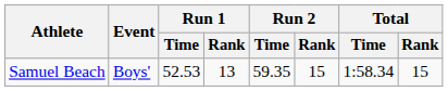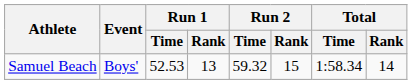 <table class="wikitable" style="font-size:90%">
 <tr>
 <th rowspan="2">Athlete</th>
 <th rowspan="2">Event</th>
 <th colspan="2">Run 1</th>
 <th colspan="2">Run 2</th>
 <th colspan="2">Total</th>
 </tr>
 <tr style="font-size:95%">
 <th>Time</th>
 <th>Rank</th>
 <th>Time</th>
 <th>Rank</th>
 <th>Time</th>
 <th>Rank</th>
 </tr>
 <tr align=center>
 <td align=left><a href='#'>Samuel Beach</a></td>
 <td align=left><a href='#'>Boys'</a></td>
 <td>52.53</td>
 <td>13</td>
-<td>59.35</td>
+<td>59.32</td>
 <td>15</td>
 <td>1:58.34</td>
-<td>15</td>
+<td>14</td>
 </tr>
 </table>
